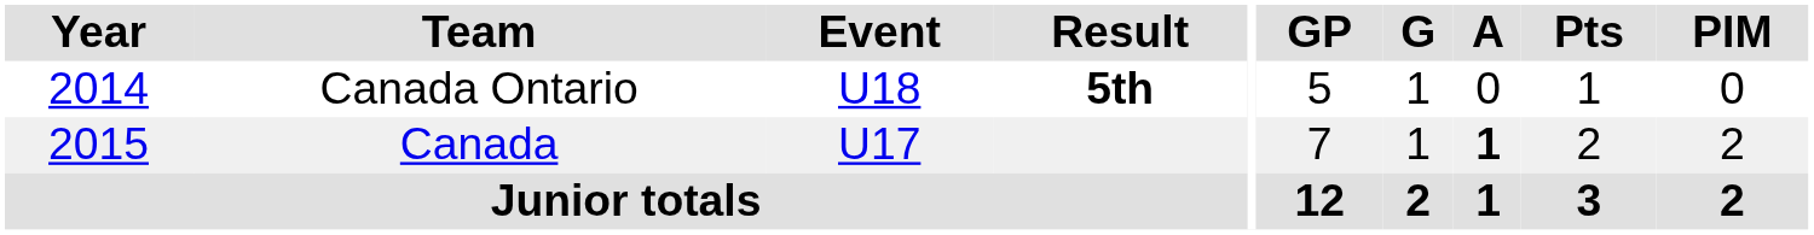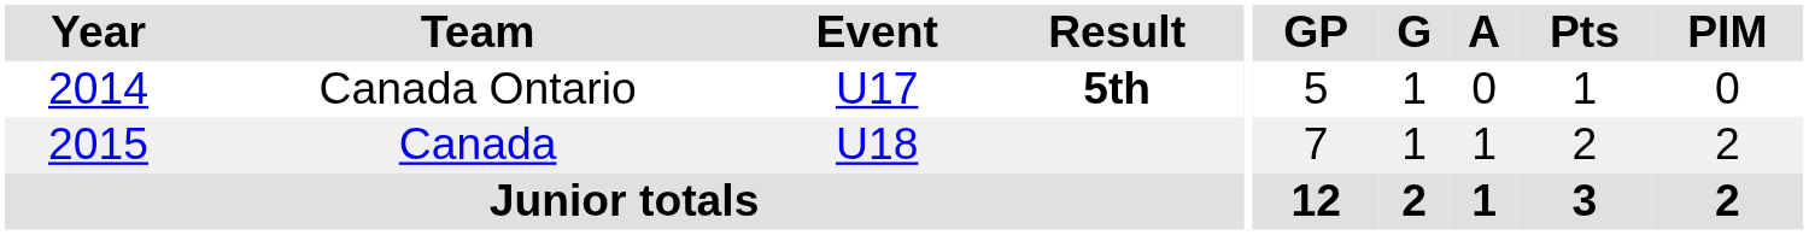 <table border="0" cellpadding="1" cellspacing="0" ID="Table3" style="text-align:center; width:40em">
 <tr ALIGN="center" bgcolor="#e0e0e0">
 <th>Year</th>
 <th>Team</th>
 <th>Event</th>
 <th>Result</th>
 <th rowspan="99" bgcolor="#ffffff"></th>
 <th>GP</th>
 <th>G</th>
 <th>A</th>
 <th>Pts</th>
 <th>PIM</th>
 </tr>
 <tr>
 <td><a href='#'>2014</a></td>
 <td>Canada Ontario</td>
-<td><a href='#'>U18</a></td>
+<td><a href='#'>U17</a></td>
 <td><strong>5th</strong></td>
 <td>5</td>
 <td>1</td>
 <td>0</td>
 <td>1</td>
 <td>0</td>
 </tr>
 <tr bgcolor="#f0f0f0">
 <td><a href='#'>2015</a></td>
 <td><a href='#'>Canada</a></td>
-<td><a href='#'>U17</a></td>
+<td><a href='#'>U18</a></td>
 <td></td>
 <td>7</td>
 <td>1</td>
-<td><strong>1</strong></td>
+<td>1</td>
 <td>2</td>
 <td>2</td>
 </tr>
 <tr bgcolor="#e0e0e0">
 <th colspan="4">Junior totals</th>
 <th>12</th>
 <th>2</th>
 <th>1</th>
 <th>3</th>
 <th>2</th>
 </tr>
 </table>
